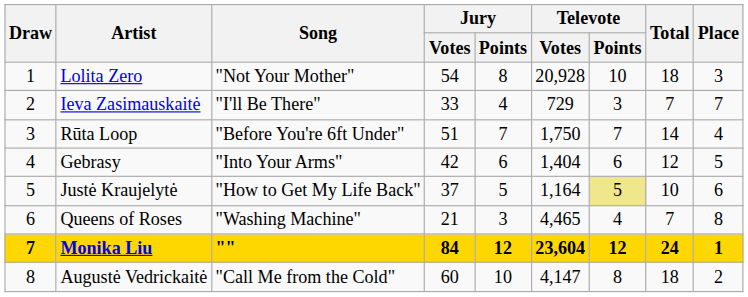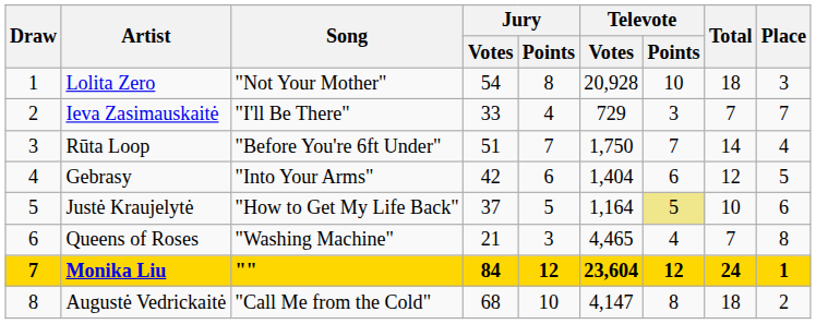 <table class="sortable wikitable" style="margin: 1em auto 1em auto; text-align:center">
 <tr>
 <th rowspan="2">Draw</th>
 <th rowspan="2">Artist</th>
 <th rowspan="2">Song</th>
 <th colspan="2">Jury</th>
 <th colspan="2">Televote</th>
 <th rowspan="2">Total</th>
 <th rowspan="2">Place</th>
 </tr>
 <tr>
 <th>Votes</th>
 <th>Points</th>
 <th>Votes</th>
 <th>Points</th>
 </tr>
 <tr>
 <td>1</td>
 <td align="left"><a href='#'>Lolita Zero</a></td>
 <td align="left">"Not Your Mother"</td>
 <td>54</td>
 <td>8</td>
 <td>20,928</td>
 <td>10</td>
 <td>18</td>
 <td>3</td>
 </tr>
 <tr>
 <td>2</td>
 <td align="left"><a href='#'>Ieva Zasimauskaitė</a></td>
 <td align="left">"I'll Be There"</td>
 <td>33</td>
 <td>4</td>
 <td>729</td>
 <td>3</td>
 <td>7</td>
 <td>7</td>
 </tr>
 <tr>
 <td>3</td>
 <td align="left">Rūta Loop</td>
 <td align="left">"Before You're 6ft Under"</td>
 <td>51</td>
 <td>7</td>
 <td>1,750</td>
 <td>7</td>
 <td>14</td>
 <td>4</td>
 </tr>
 <tr>
 <td>4</td>
 <td align="left">Gebrasy</td>
 <td align="left">"Into Your Arms"</td>
 <td>42</td>
 <td>6</td>
 <td>1,404</td>
 <td>6</td>
 <td>12</td>
 <td>5</td>
 </tr>
 <tr>
 <td>5</td>
 <td align="left">Justė Kraujelytė</td>
 <td align="left">"How to Get My Life Back"</td>
 <td>37</td>
 <td>5</td>
 <td>1,164</td>
 <td style="background: khaki;">5</td>
 <td>10</td>
 <td>6</td>
 </tr>
 <tr>
 <td>6</td>
 <td align="left">Queens of Roses</td>
 <td align="left">"Washing Machine"</td>
 <td>21</td>
 <td>3</td>
 <td>4,465</td>
 <td>4</td>
 <td>7</td>
 <td>8</td>
 </tr>
 <tr style="font-weight:bold; background:gold;">
 <td>7</td>
 <td align="left"><a href='#'>Monika Liu</a></td>
 <td align="left">""</td>
 <td>84</td>
 <td>12</td>
 <td>23,604</td>
 <td>12</td>
 <td>24</td>
 <td>1</td>
 </tr>
 <tr>
 <td>8</td>
 <td align="left">Augustė Vedrickaitė</td>
 <td align="left">"Call Me from the Cold"</td>
-<td>60</td>
+<td>68</td>
 <td>10</td>
 <td>4,147</td>
 <td>8</td>
 <td>18</td>
 <td>2</td>
 </tr>
 </table>
